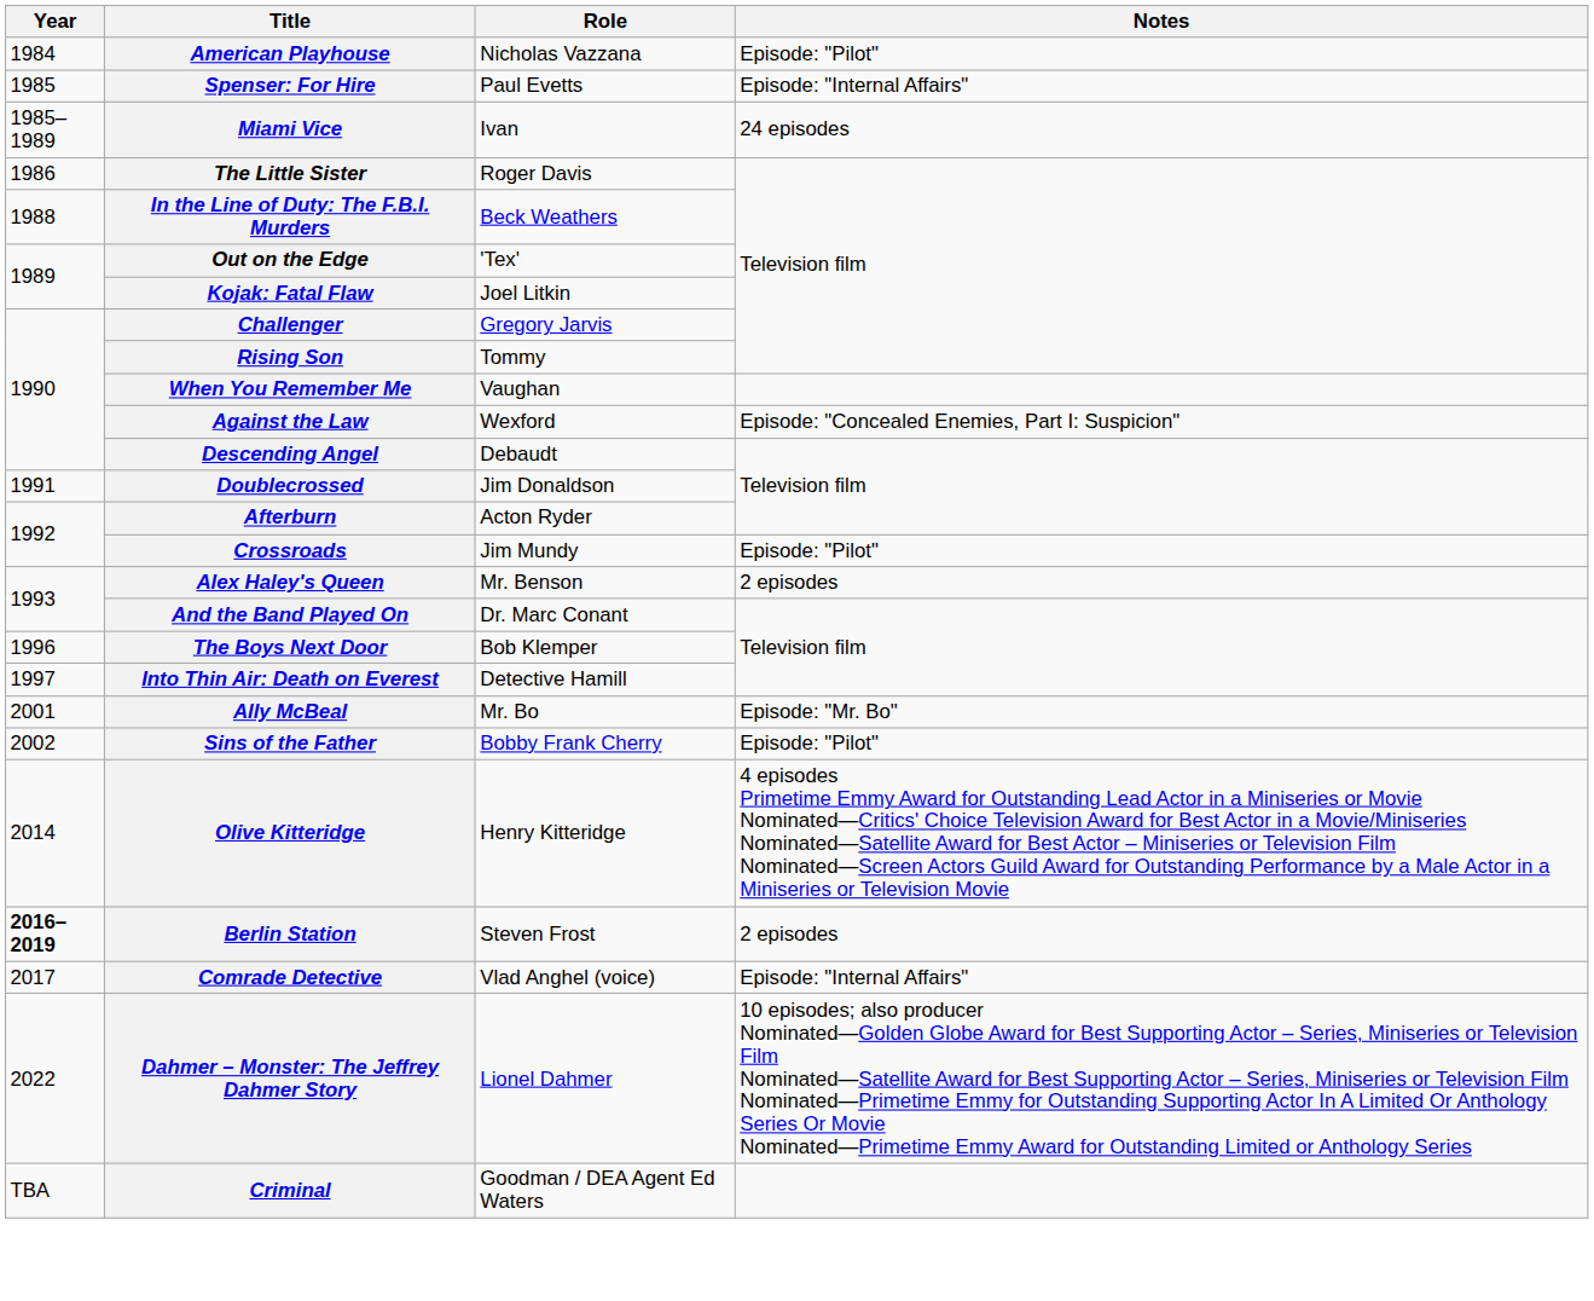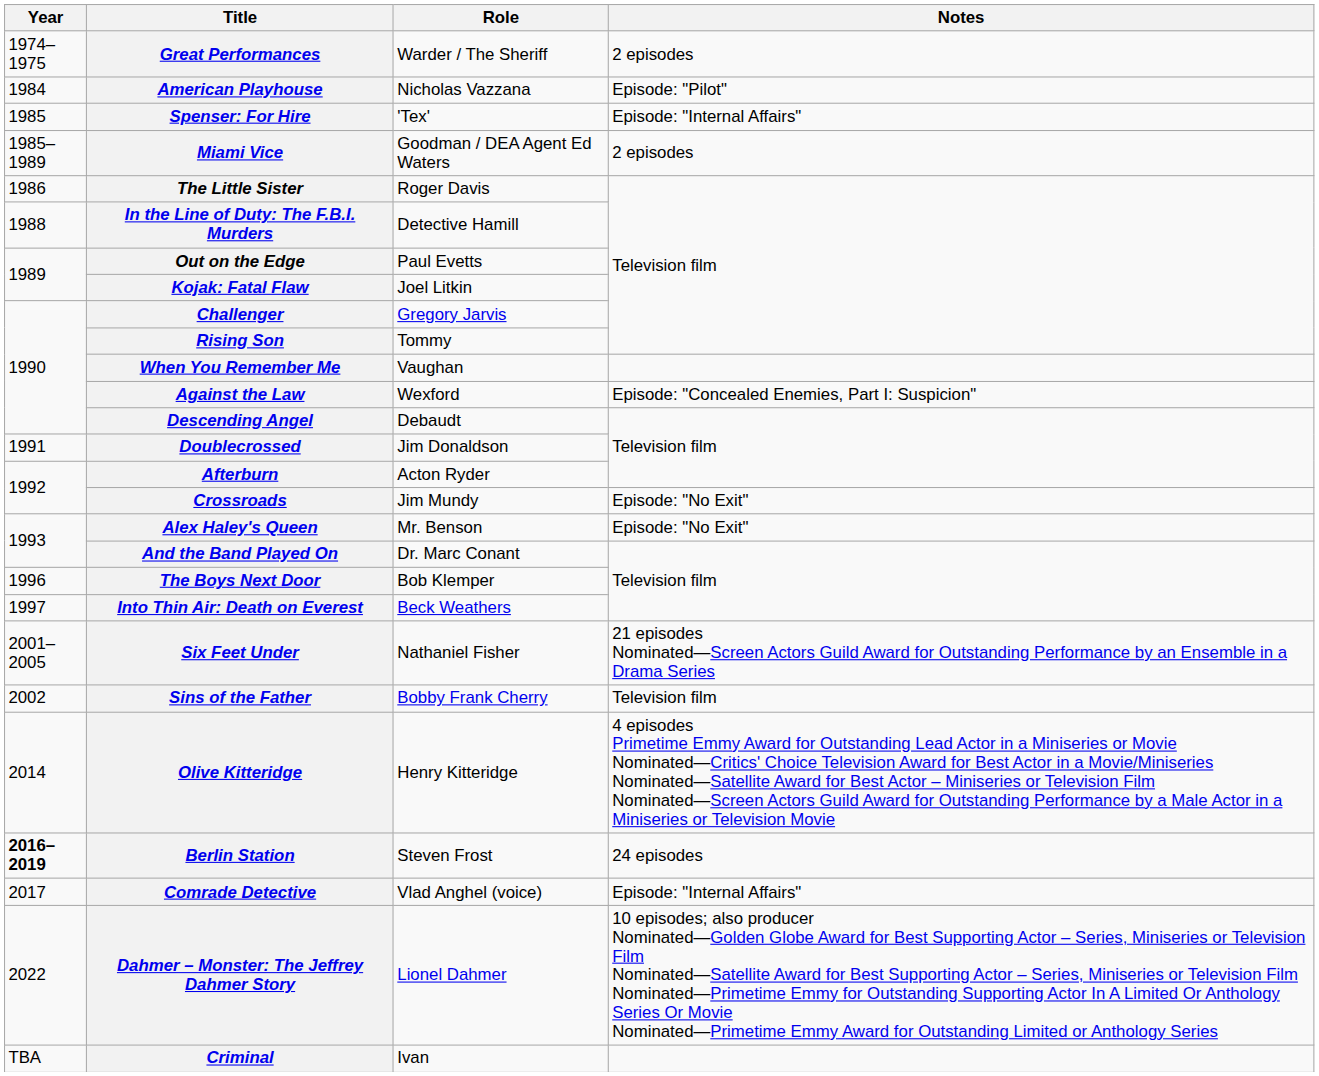 <table class="wikitable plainrowheaders sortable">
 <tr>
 <th scope="col">Year</th>
 <th scope="col">Title</th>
 <th scope="col">Role</th>
 <th scope="col" class="unsortable">Notes</th>
+</tr>
+<tr>
+<td>1974–1975</td>
+<th scope="row"><em><a href='#'>Great Performances</a></em></th>
+<td>Warder / The Sheriff</td>
+<td>2 episodes</td>
 </tr>
 <tr>
 <td>1984</td>
 <th scope="row"><em><a href='#'>American Playhouse</a></em></th>
 <td>Nicholas Vazzana</td>
 <td>Episode: "Pilot"</td>
 </tr>
 <tr>
 <td>1985</td>
 <th scope="row"><em><a href='#'>Spenser: For Hire</a></em></th>
-<td>Paul Evetts</td>
+<td>'Tex'</td>
 <td>Episode: "Internal Affairs"</td>
 </tr>
 <tr>
 <td>1985–1989</td>
 <th scope="row"><em><a href='#'>Miami Vice</a></em></th>
-<td>Ivan</td>
-<td>24 episodes</td>
+<td>Goodman / DEA Agent Ed Waters</td>
+<td>2 episodes</td>
 </tr>
 <tr>
 <td>1986</td>
 <th scope="row"><em>The Little Sister</em></th>
 <td>Roger Davis</td>
 <td rowspan="6">Television film</td>
 </tr>
 <tr>
 <td>1988</td>
 <th scope="row"><em><a href='#'>In the Line of Duty: The F.B.I. Murders</a></em></th>
-<td><a href='#'>Beck Weathers</a></td>
+<td>Detective Hamill</td>
 </tr>
 <tr>
 <td rowspan="2">1989</td>
 <th scope="row"><em>Out on the Edge</em></th>
-<td>'Tex'</td>
+<td>Paul Evetts</td>
 </tr>
 <tr>
 <th scope="row"><em><a href='#'>Kojak: Fatal Flaw</a></em></th>
 <td>Joel Litkin</td>
 </tr>
 <tr>
 <td rowspan="5">1990</td>
 <th scope="row"><em><a href='#'>Challenger</a></em></th>
 <td><a href='#'>Gregory Jarvis</a></td>
 </tr>
 <tr>
 <th scope="row"><em><a href='#'>Rising Son</a></em></th>
 <td>Tommy</td>
 </tr>
 <tr>
 <th scope="row"><em><a href='#'>When You Remember Me</a></em></th>
 <td>Vaughan</td>
 </tr>
 <tr>
 <th scope="row"><em><a href='#'>Against the Law</a></em></th>
 <td>Wexford</td>
 <td>Episode: "Concealed Enemies, Part I: Suspicion"</td>
 </tr>
 <tr>
 <th scope="row"><em><a href='#'>Descending Angel</a></em></th>
 <td>Debaudt</td>
 <td rowspan="3">Television film</td>
 </tr>
 <tr>
 <td>1991</td>
 <th scope="row"><em><a href='#'>Doublecrossed</a></em></th>
 <td>Jim Donaldson</td>
 </tr>
 <tr>
 <td rowspan="2">1992</td>
 <th scope="row"><em><a href='#'>Afterburn</a></em></th>
 <td>Acton Ryder</td>
 </tr>
 <tr>
 <th scope="row"><em><a href='#'>Crossroads</a></em></th>
 <td>Jim Mundy</td>
-<td>Episode: "Pilot"</td>
+<td>Episode: "No Exit"</td>
 </tr>
 <tr>
 <td rowspan="2">1993</td>
 <th scope="row"><em><a href='#'>Alex Haley's Queen</a></em></th>
 <td>Mr. Benson</td>
-<td>2 episodes</td>
+<td>Episode: "No Exit"</td>
 </tr>
 <tr>
 <th scope="row"><em><a href='#'>And the Band Played On</a></em></th>
 <td>Dr. Marc Conant</td>
 <td rowspan="3">Television film</td>
 </tr>
 <tr>
 <td>1996</td>
 <th scope="row"><em><a href='#'>The Boys Next Door</a></em></th>
 <td>Bob Klemper</td>
 </tr>
 <tr>
 <td>1997</td>
 <th scope="row"><em><a href='#'>Into Thin Air: Death on Everest</a></em></th>
-<td>Detective Hamill</td>
+<td><a href='#'>Beck Weathers</a></td>
 </tr>
 <tr>
-<td>2001</td>
-<th scope="row"><em><a href='#'>Ally McBeal</a></em></th>
-<td>Mr. Bo</td>
-<td>Episode: "Mr. Bo"</td>
+<td>2001–2005</td>
+<th scope="row"><em><a href='#'>Six Feet Under</a></em></th>
+<td>Nathaniel Fisher</td>
+<td>21 episodes<br>Nominated—<a href='#'>Screen Actors Guild Award for Outstanding Performance by an Ensemble in a Drama Series</a></td>
 </tr>
 <tr>
 <td>2002</td>
 <th scope="row"><em><a href='#'>Sins of the Father</a></em></th>
 <td><a href='#'>Bobby Frank Cherry</a></td>
-<td>Episode: "Pilot"</td>
+<td>Television film</td>
 </tr>
 <tr>
 <td>2014</td>
 <th scope="row"><em><a href='#'>Olive Kitteridge</a></em></th>
 <td>Henry Kitteridge</td>
 <td>4 episodes<br><a href='#'>Primetime Emmy Award for Outstanding Lead Actor in a Miniseries or Movie</a><br>Nominated—<a href='#'>Critics' Choice Television Award for Best Actor in a Movie/Miniseries</a><br>Nominated—<a href='#'>Satellite Award for Best Actor – Miniseries or Television Film</a><br>Nominated—<a href='#'>Screen Actors Guild Award for Outstanding Performance by a Male Actor in a Miniseries or Television Movie</a></td>
 </tr>
 <tr>
 <td><strong>2016–2019</strong></td>
 <th scope="row"><em><a href='#'>Berlin Station</a></em></th>
 <td>Steven Frost</td>
-<td>2 episodes</td>
+<td>24 episodes</td>
 </tr>
 <tr>
 <td>2017</td>
 <th scope="row"><em><a href='#'>Comrade Detective</a></em></th>
 <td>Vlad Anghel (voice)</td>
 <td>Episode: "Internal Affairs"</td>
 </tr>
 <tr>
 <td>2022</td>
 <th scope="row"><em><a href='#'>Dahmer – Monster: The Jeffrey Dahmer Story</a></em></th>
 <td><a href='#'>Lionel Dahmer</a></td>
 <td>10 episodes; also producer<br>Nominated—<a href='#'>Golden Globe Award for Best Supporting Actor – Series, Miniseries or Television Film</a><br>Nominated—<a href='#'>Satellite Award for Best Supporting Actor – Series, Miniseries or Television Film</a><br>Nominated—<a href='#'>Primetime Emmy for Outstanding Supporting Actor In A Limited Or Anthology Series Or Movie</a><br>Nominated—<a href='#'>Primetime Emmy Award for Outstanding Limited or Anthology Series</a></td>
 </tr>
 <tr>
 <td>TBA</td>
 <th scope="row"><em><a href='#'>Criminal</a></em></th>
-<td>Goodman / DEA Agent Ed Waters</td>
+<td>Ivan</td>
 <td></td>
 </tr>
 </table>
